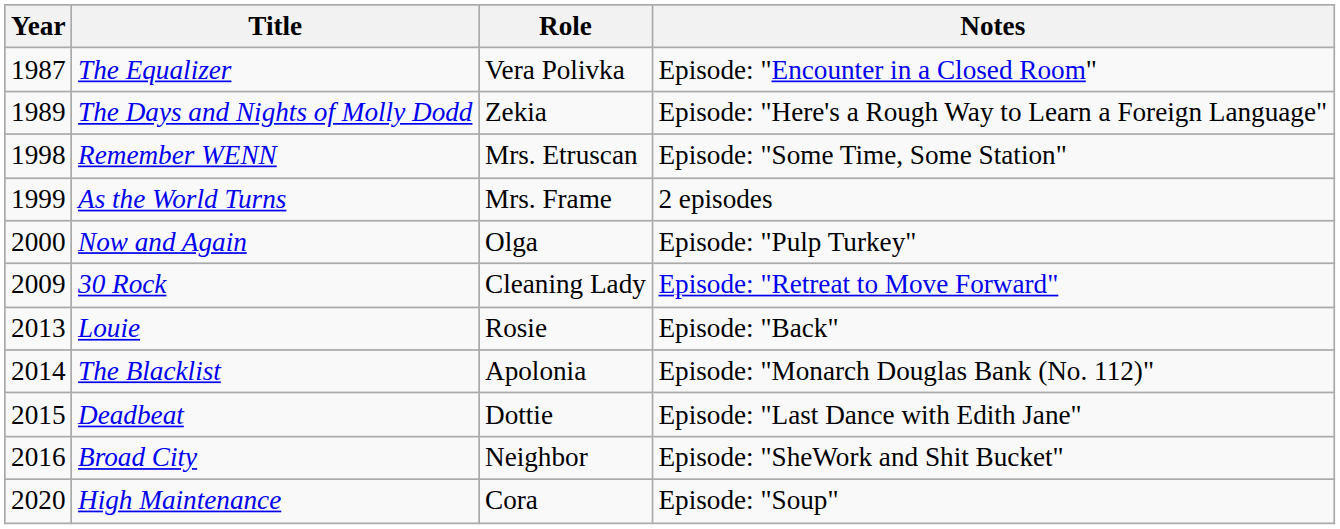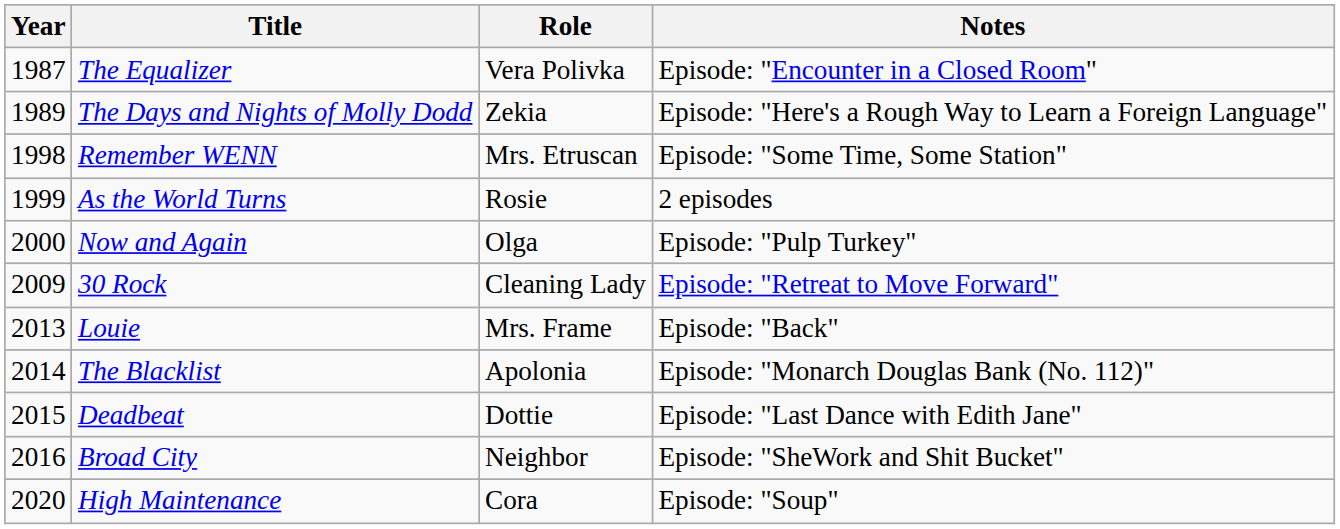 <table class="wikitable">
 <tr>
 <th>Year</th>
 <th>Title</th>
 <th>Role</th>
 <th>Notes</th>
 </tr>
 <tr>
 <td>1987</td>
 <td><em><a href='#'>The Equalizer</a></em></td>
 <td>Vera Polivka</td>
 <td>Episode: "<a href='#'>Encounter in a Closed Room</a>"</td>
 </tr>
 <tr>
 <td>1989</td>
 <td><em><a href='#'>The Days and Nights of Molly Dodd</a></em></td>
 <td>Zekia</td>
 <td>Episode: "Here's a Rough Way to Learn a Foreign Language"</td>
 </tr>
 <tr>
 <td>1998</td>
 <td><em><a href='#'>Remember WENN</a></em></td>
 <td>Mrs. Etruscan</td>
 <td>Episode: "Some Time, Some Station"</td>
 </tr>
 <tr>
 <td>1999</td>
 <td><em><a href='#'>As the World Turns</a></em></td>
-<td>Mrs. Frame</td>
+<td>Rosie</td>
 <td>2 episodes</td>
 </tr>
 <tr>
 <td>2000</td>
 <td><em><a href='#'>Now and Again</a></em></td>
 <td>Olga</td>
 <td>Episode: "Pulp Turkey"</td>
 </tr>
 <tr>
 <td>2009</td>
 <td><em><a href='#'>30 Rock</a></em></td>
 <td>Cleaning Lady</td>
 <td><a href='#'>Episode: "Retreat to Move Forward"</a></td>
 </tr>
 <tr>
 <td>2013</td>
 <td><em><a href='#'>Louie</a></em></td>
-<td>Rosie</td>
+<td>Mrs. Frame</td>
 <td>Episode: "Back"</td>
 </tr>
 <tr>
 <td>2014</td>
 <td><em><a href='#'>The Blacklist</a></em></td>
 <td>Apolonia</td>
 <td>Episode: "Monarch Douglas Bank (No. 112)"</td>
 </tr>
 <tr>
 <td>2015</td>
 <td><em><a href='#'>Deadbeat</a></em></td>
 <td>Dottie</td>
 <td>Episode: "Last Dance with Edith Jane"</td>
 </tr>
 <tr>
 <td>2016</td>
 <td><em><a href='#'>Broad City</a></em></td>
 <td>Neighbor</td>
 <td>Episode: "SheWork and Shit Bucket"</td>
 </tr>
 <tr>
 <td>2020</td>
 <td><em><a href='#'>High Maintenance</a></em></td>
 <td>Cora</td>
 <td>Episode: "Soup"</td>
 </tr>
 </table>
